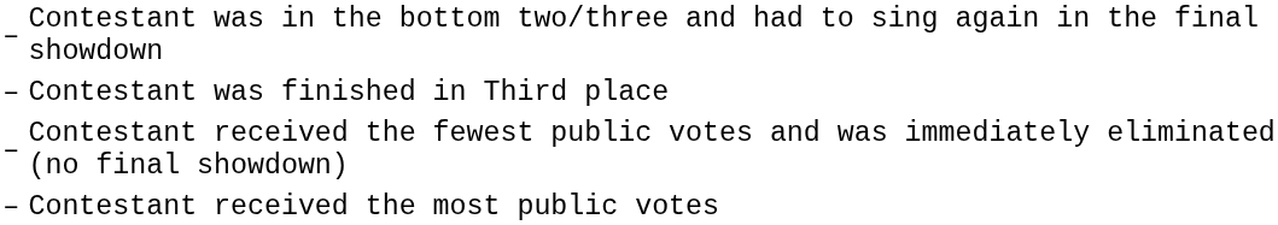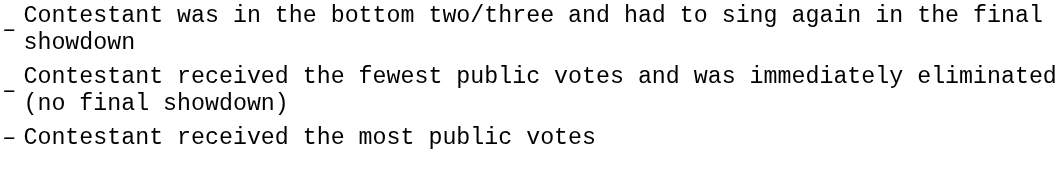 <table>
 <tr>
 <td> –</td>
 <td>Contestant was in the bottom two/three and had to sing again in the final showdown</td>
-</tr>
-<tr>
-<td> –</td>
-<td>Contestant was finished in Third place</td>
 </tr>
 <tr>
 <td> –</td>
 <td>Contestant received the fewest public votes and was immediately eliminated (no final showdown)</td>
 </tr>
 <tr>
 <td> –</td>
 <td>Contestant received the most public votes</td>
 </tr>
 </table>
